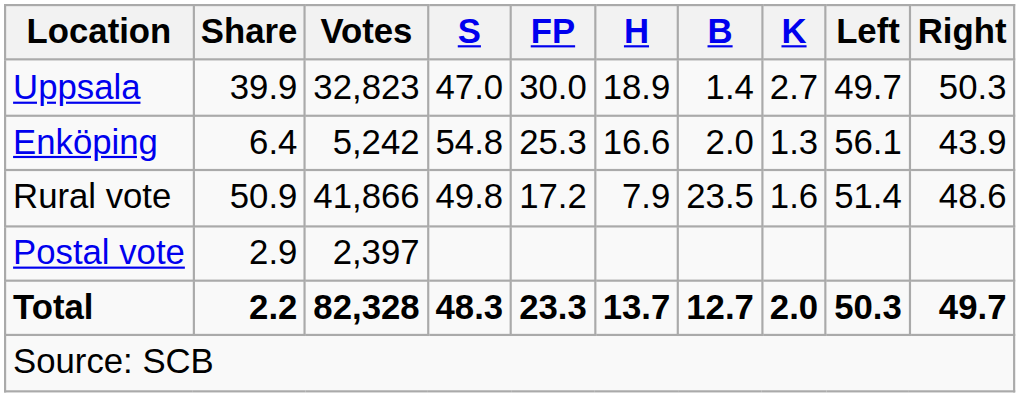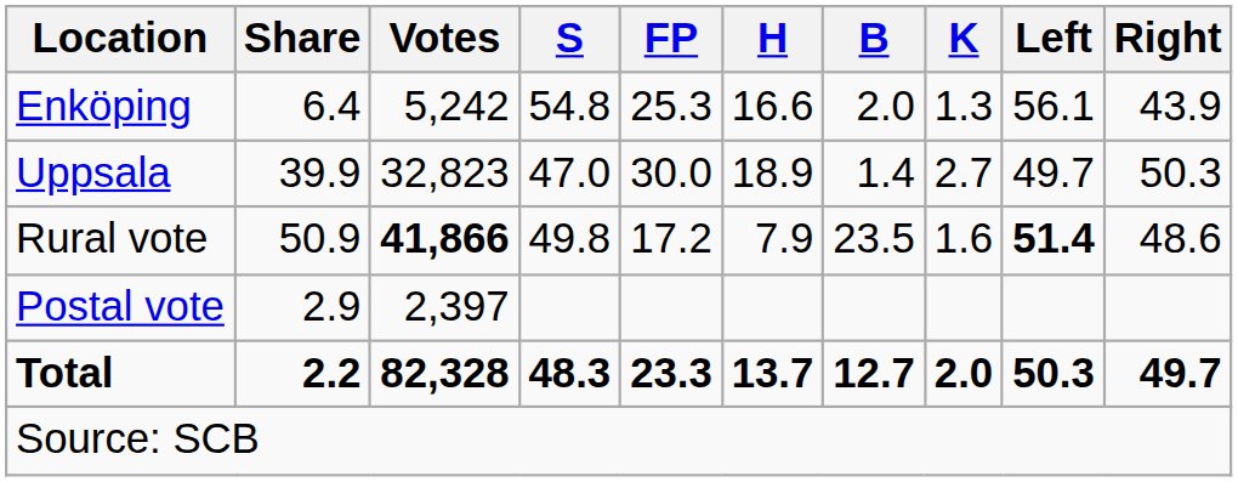 <table class="wikitable sortable" style=text-align:right>
 <tr>
 <th>Location</th>
 <th>Share</th>
 <th>Votes</th>
 <th><a href='#'>S</a></th>
 <th><a href='#'>FP</a></th>
 <th><a href='#'>H</a></th>
 <th><a href='#'>B</a></th>
 <th><a href='#'>K</a></th>
 <th>Left</th>
 <th>Right</th>
 </tr>
 <tr>
+<td align=left><a href='#'>Enköping</a></td>
+<td>6.4</td>
+<td>5,242</td>
+<td>54.8</td>
+<td>25.3</td>
+<td>16.6</td>
+<td>2.0</td>
+<td>1.3</td>
+<td>56.1</td>
+<td>43.9</td>
+</tr>
+<tr>
 <td align=left><a href='#'>Uppsala</a></td>
 <td>39.9</td>
 <td>32,823</td>
 <td>47.0</td>
 <td>30.0</td>
 <td>18.9</td>
 <td>1.4</td>
 <td>2.7</td>
 <td>49.7</td>
 <td>50.3</td>
 </tr>
 <tr>
-<td align=left><a href='#'>Enköping</a></td>
-<td>6.4</td>
-<td>5,242</td>
-<td>54.8</td>
-<td>25.3</td>
-<td>16.6</td>
-<td>2.0</td>
-<td>1.3</td>
-<td>56.1</td>
-<td>43.9</td>
-</tr>
-<tr>
 <td align=left>Rural vote</td>
 <td>50.9</td>
-<td>41,866</td>
+<td><strong>41,866</strong></td>
 <td>49.8</td>
 <td>17.2</td>
 <td>7.9</td>
 <td>23.5</td>
 <td>1.6</td>
-<td>51.4</td>
+<td><strong>51.4</strong></td>
 <td>48.6</td>
 </tr>
 <tr>
 <td align=left><a href='#'>Postal vote</a></td>
 <td>2.9</td>
 <td>2,397</td>
 <td></td>
 <td></td>
 <td></td>
 <td></td>
 <td></td>
 <td></td>
 <td></td>
 </tr>
 <tr>
 <td align=left><strong>Total</strong></td>
 <td><strong>2.2</strong></td>
 <td><strong>82,328</strong></td>
 <td><strong>48.3</strong></td>
 <td><strong>23.3</strong></td>
 <td><strong>13.7</strong></td>
 <td><strong>12.7</strong></td>
 <td><strong>2.0</strong></td>
 <td><strong>50.3</strong></td>
 <td><strong>49.7</strong></td>
 </tr>
 <tr>
 <td align=left colspan=10>Source: SCB </td>
 </tr>
 </table>
